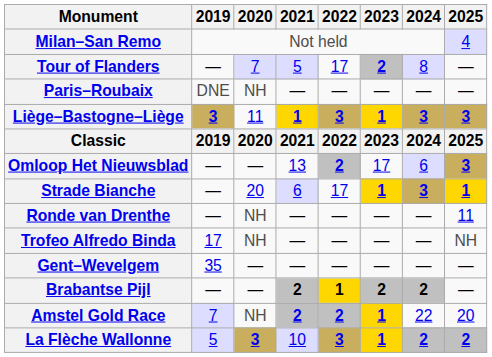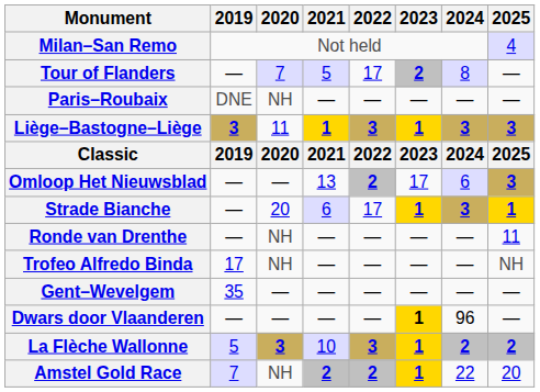 <table class="wikitable plainrowheaders">
 <tr>
 <th>Monument</th>
 <th>2019</th>
 <th>2020</th>
 <th>2021</th>
 <th>2022</th>
 <th>2023</th>
 <th>2024</th>
 <th>2025</th>
 </tr>
 <tr style="text-align:center;">
 <th scope="row"><a href='#'>Milan–San Remo</a></th>
 <td style="color:#4d4d4d;" colspan=6>Not held</td>
 <td style="background:#ddf;"><a href='#'>4</a></td>
 </tr>
 <tr style="text-align:center;">
 <th scope="row"><a href='#'>Tour of Flanders</a></th>
 <td>—</td>
 <td style="background:#ddf;"><a href='#'>7</a></td>
 <td style="background:#ddf;"><a href='#'>5</a></td>
 <td><a href='#'>17</a></td>
 <th style="background:silver;"><a href='#'>2</a></th>
 <td style="background:#ddf;"><a href='#'>8</a></td>
 <td>—</td>
 </tr>
 <tr style="text-align:center;">
 <th scope="row"><a href='#'>Paris–Roubaix</a></th>
 <td style="color:#4d4d4d;">DNE</td>
 <td style="color:#4d4d4d;">NH</td>
 <td>—</td>
 <td>—</td>
 <td>—</td>
 <td>—</td>
 <td>—</td>
 </tr>
 <tr style="text-align:center;">
 <th scope="row"><a href='#'>Liège–Bastogne–Liège</a></th>
 <th style="background:#C9AE5D;"><a href='#'>3</a></th>
 <td><a href='#'>11</a></td>
 <th style="background:gold;"><a href='#'>1</a></th>
 <th style="background:#C9AE5D;"><a href='#'>3</a></th>
 <th style="background:gold;"><a href='#'>1</a></th>
 <th style="background:#C9AE5D;"><a href='#'>3</a></th>
 <th style="background:#C9AE5D;"><a href='#'>3</a></th>
 </tr>
 <tr>
 <th>Classic</th>
 <th>2019</th>
 <th>2020</th>
 <th>2021</th>
 <th>2022</th>
 <th>2023</th>
 <th>2024</th>
 <th>2025</th>
 </tr>
 <tr style="text-align:center;">
 <th scope="row"><a href='#'>Omloop Het Nieuwsblad</a></th>
 <td>—</td>
 <td>—</td>
 <td><a href='#'>13</a></td>
 <th style="background:silver;"><a href='#'>2</a></th>
 <td><a href='#'>17</a></td>
 <td style="background:#ddf;"><a href='#'>6</a></td>
 <th style="background:#C9AE5D;"><a href='#'>3</a></th>
 </tr>
 <tr style="text-align:center;">
 <th scope="row"><a href='#'>Strade Bianche</a></th>
 <td>—</td>
 <td><a href='#'>20</a></td>
 <td style="background:#ddf;"><a href='#'>6</a></td>
 <td><a href='#'>17</a></td>
 <th style="background:gold;"><a href='#'>1</a></th>
 <th style="background:#C9AE5D;"><a href='#'>3</a></th>
 <th style="background:gold;"><a href='#'>1</a></th>
 </tr>
 <tr style="text-align:center;">
 <th scope="row"><a href='#'>Ronde van Drenthe</a></th>
 <td>—</td>
 <td style="color:#4d4d4d;">NH</td>
 <td>—</td>
 <td>—</td>
 <td>—</td>
 <td>—</td>
 <td><a href='#'>11</a></td>
 </tr>
 <tr style="text-align:center;">
 <th scope="row"><a href='#'>Trofeo Alfredo Binda</a></th>
 <td><a href='#'>17</a></td>
 <td style="color:#4d4d4d;">NH</td>
 <td>—</td>
 <td>—</td>
 <td>—</td>
 <td>—</td>
 <td style="color:#4d4d4d;">NH</td>
 </tr>
 <tr style="text-align:center;">
 <th scope="row"><a href='#'>Gent–Wevelgem</a></th>
 <td><a href='#'>35</a></td>
 <td>—</td>
 <td>—</td>
 <td>—</td>
 <td>—</td>
 <td>—</td>
 <td>—</td>
 </tr>
 <tr style="text-align:center;">
-<th scope="row"><a href='#'>Brabantse Pijl</a></th>
+<th scope="row"><a href='#'>Dwars door Vlaanderen</a></th>
 <td>—</td>
 <td>—</td>
-<th style="background:silver;">2</th>
+<td>—</td>
+<td>—</td>
 <th style="background:gold;">1</th>
-<th style="background:silver;">2</th>
-<th style="background:silver;">2</th>
+<td>96</td>
 <td>—</td>
+</tr>
+<tr style="text-align:center;">
+<th scope="row"><a href='#'>La Flèche Wallonne</a></th>
+<td style="background:#ddf;"><a href='#'>5</a></td>
+<th style="background:#C9AE5D;"><a href='#'>3</a></th>
+<td style="background:#ddf;"><a href='#'>10</a></td>
+<th style="background:#C9AE5D;"><a href='#'>3</a></th>
+<th style="background:gold;"><a href='#'>1</a></th>
+<th style="background:silver;"><a href='#'>2</a></th>
+<th style="background:silver;"><a href='#'>2</a></th>
 </tr>
 <tr style="text-align:center;">
 <th scope="row"><a href='#'>Amstel Gold Race</a></th>
 <td style="background:#ddf;"><a href='#'>7</a></td>
 <td style="color:#4d4d4d;">NH</td>
 <th style="background:silver;"><a href='#'>2</a></th>
 <th style="background:silver;"><a href='#'>2</a></th>
 <th style="background:gold;"><a href='#'>1</a></th>
 <td><a href='#'>22</a></td>
 <td><a href='#'>20</a></td>
 </tr>
-<tr style="text-align:center;">
-<th scope="row"><a href='#'>La Flèche Wallonne</a></th>
-<td style="background:#ddf;"><a href='#'>5</a></td>
-<th style="background:#C9AE5D;"><a href='#'>3</a></th>
-<td style="background:#ddf;"><a href='#'>10</a></td>
-<th style="background:#C9AE5D;"><a href='#'>3</a></th>
-<th style="background:gold;"><a href='#'>1</a></th>
-<th style="background:silver;"><a href='#'>2</a></th>
-<th style="background:silver;"><a href='#'>2</a></th>
-</tr>
 </table>
